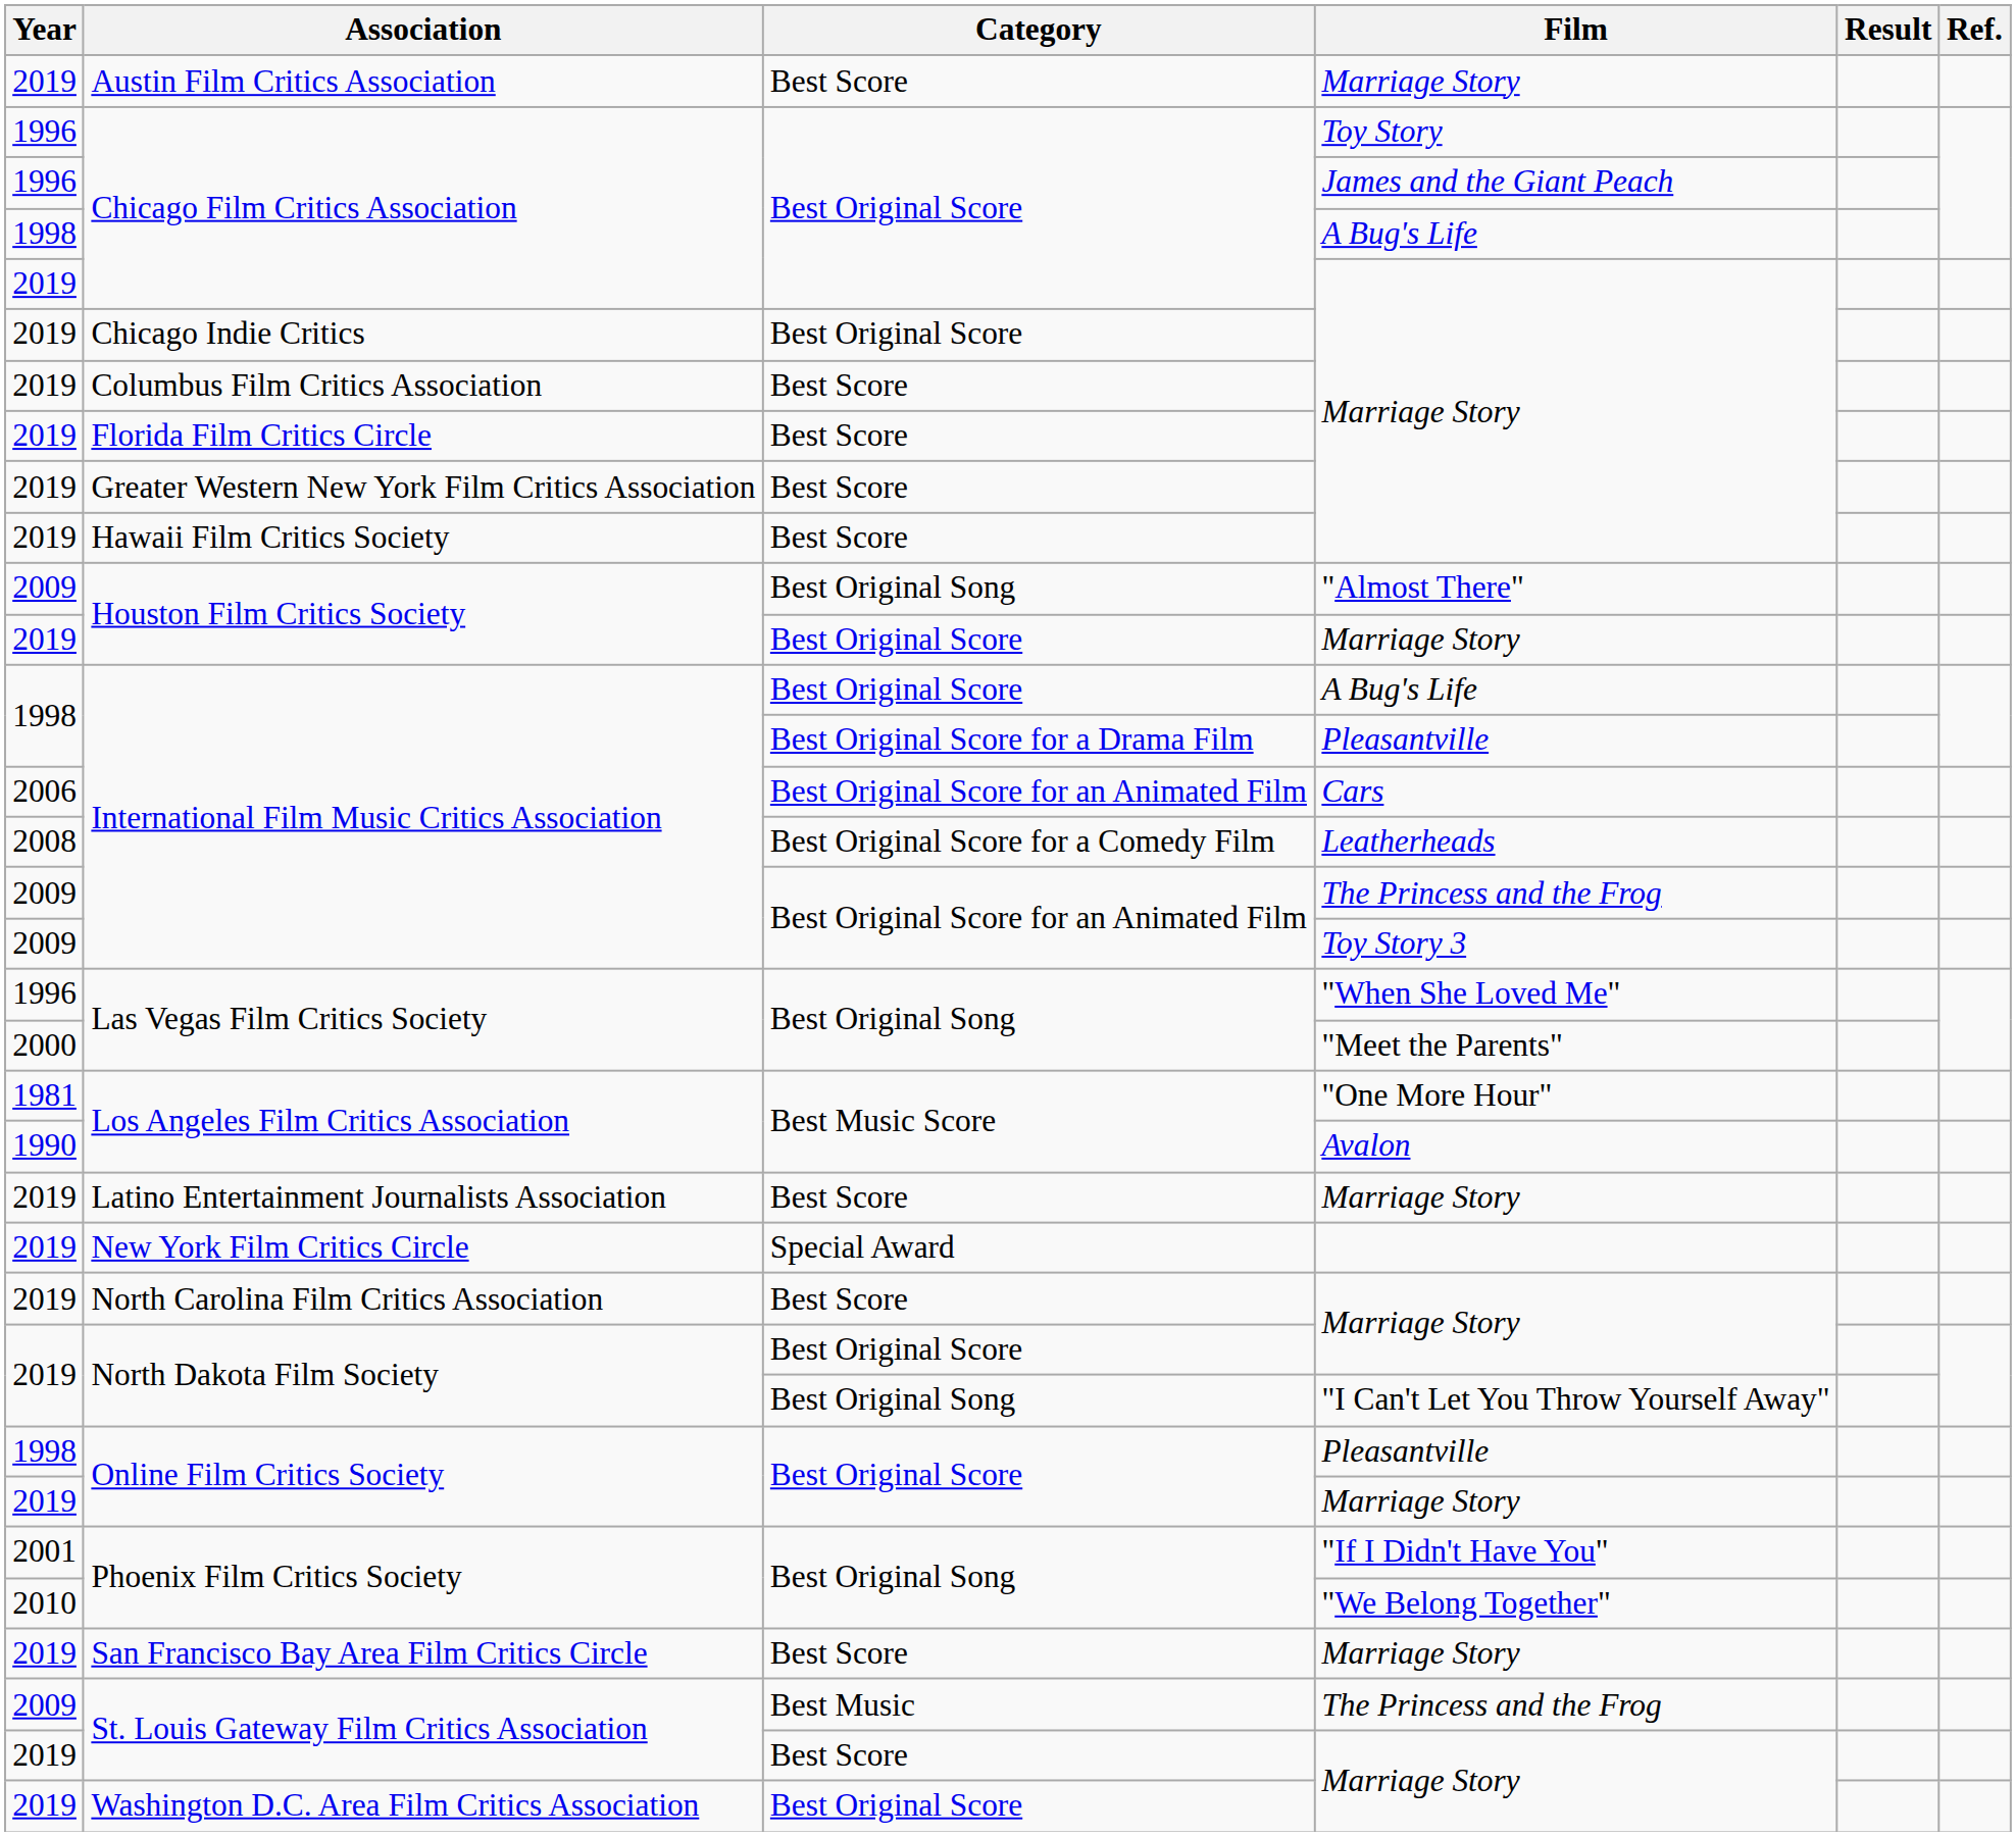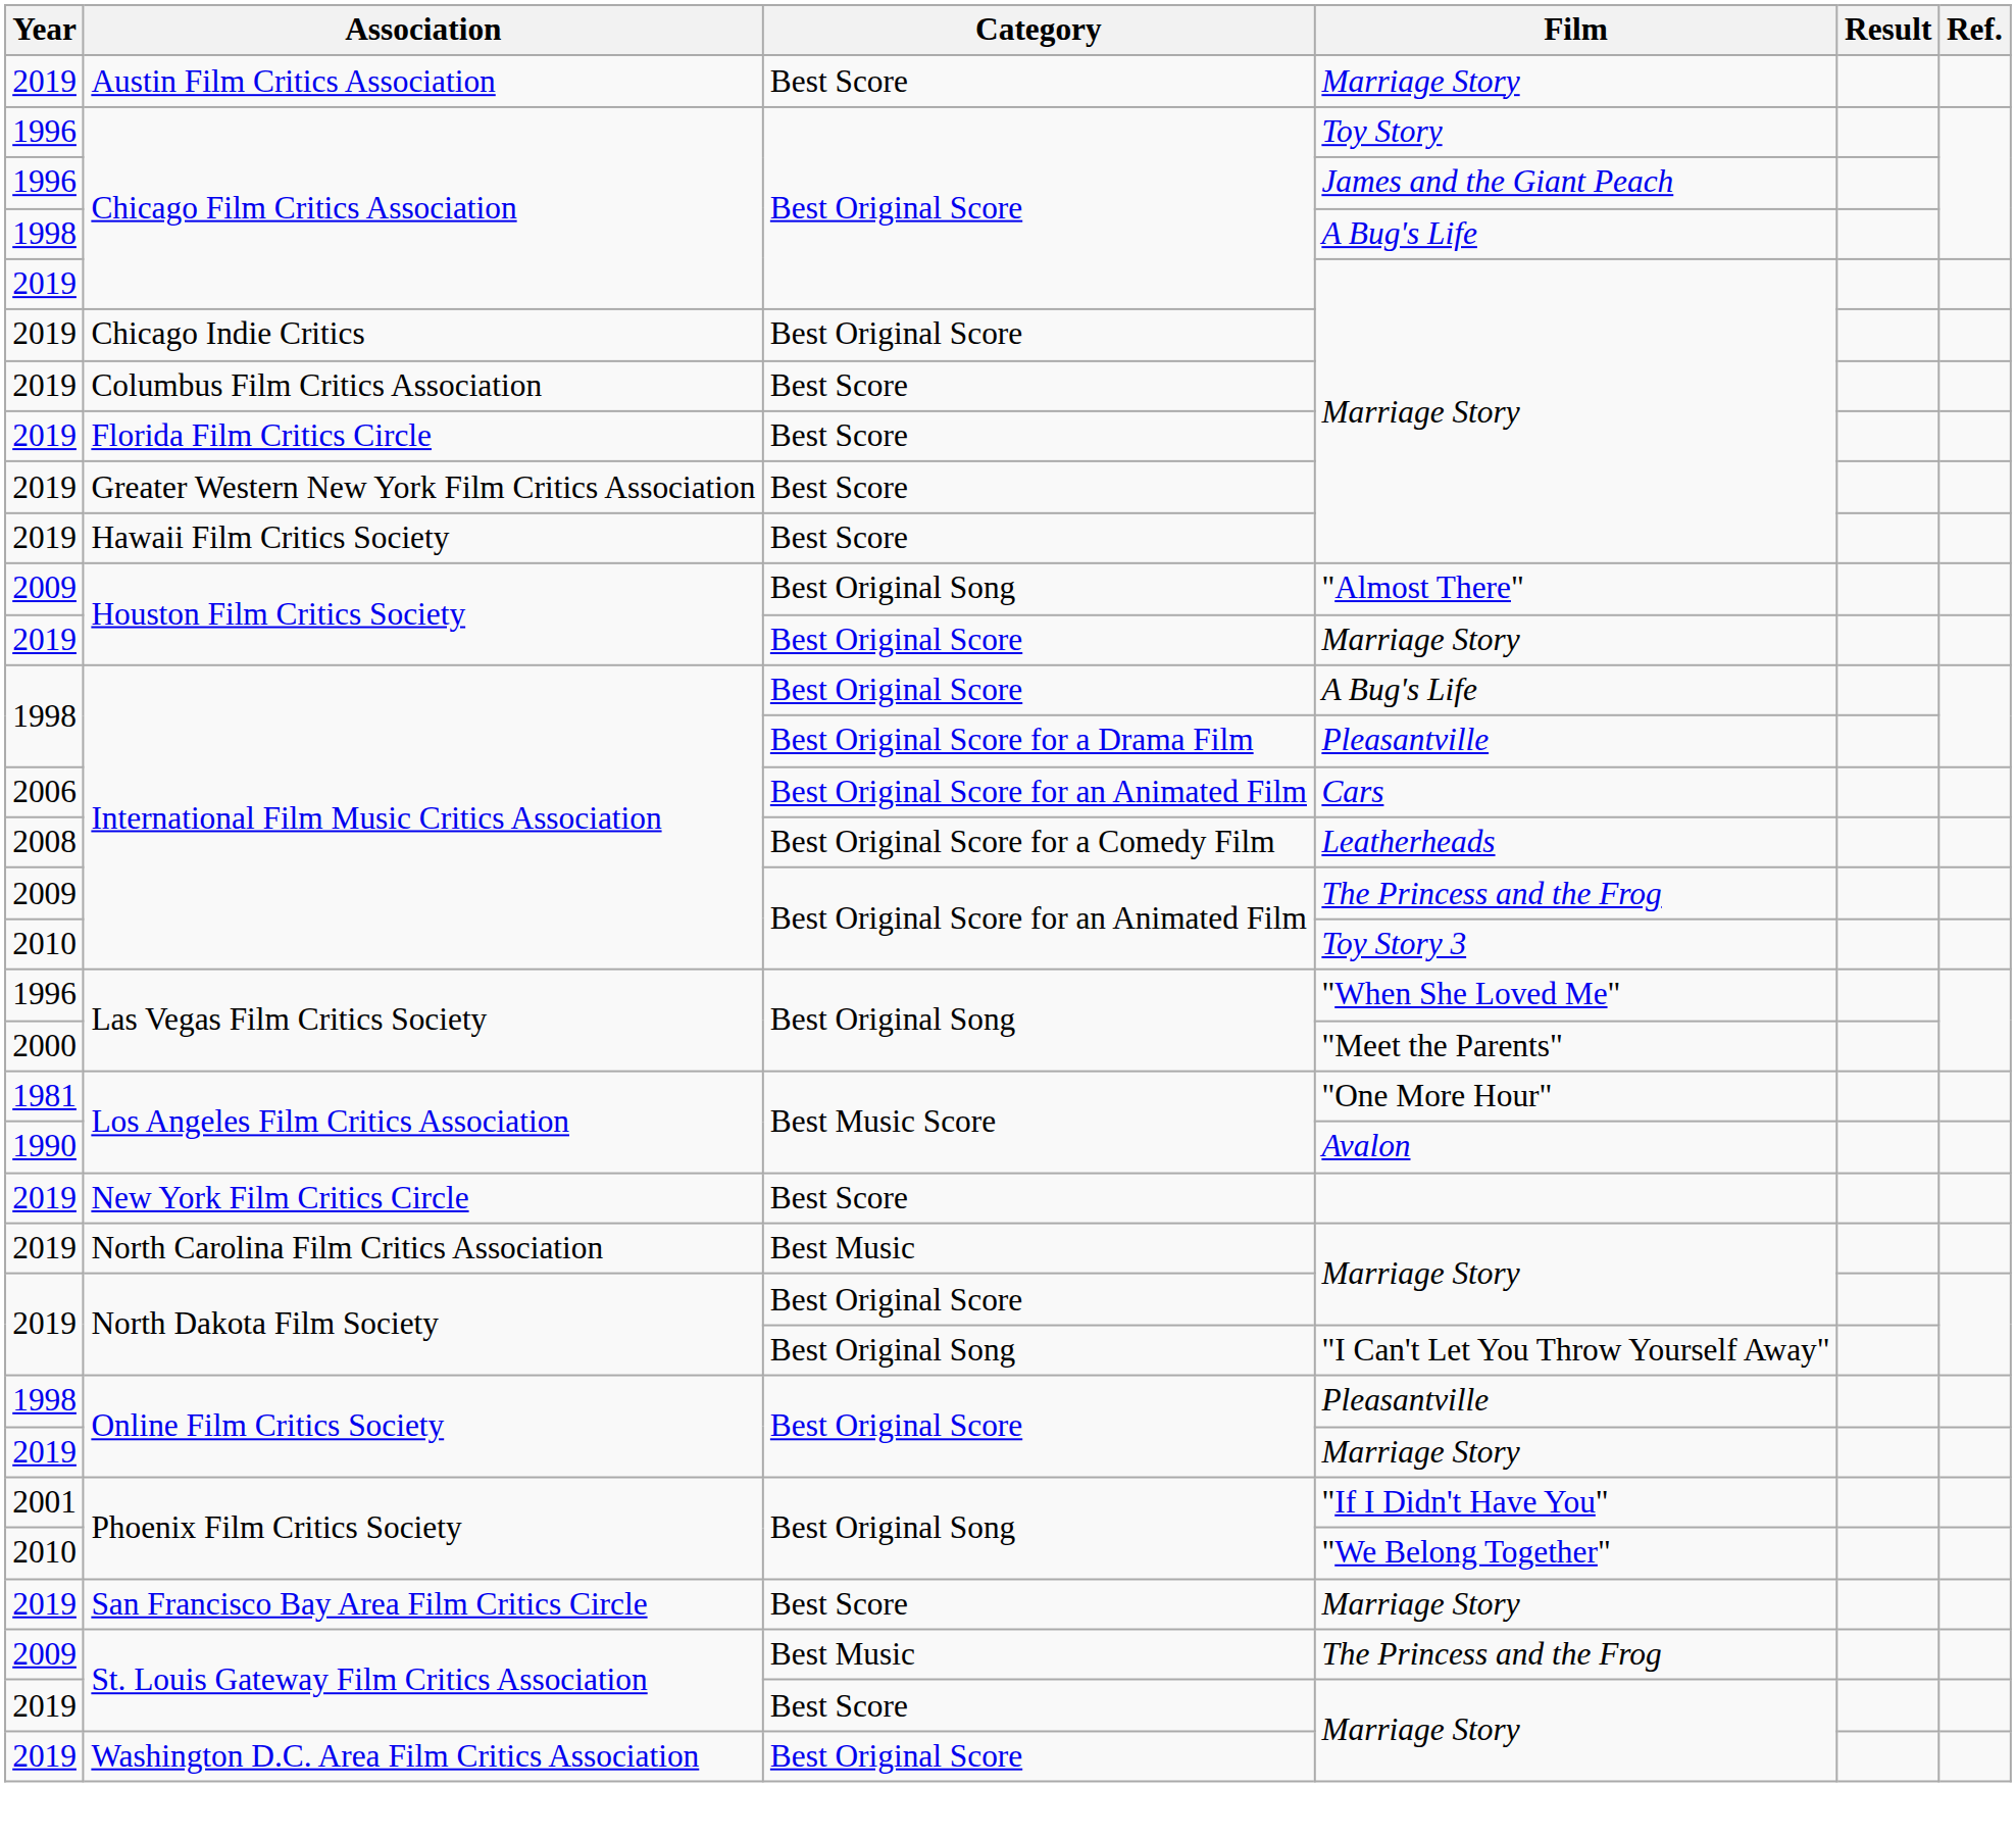 <table class="wikitable plainrowheaders unsortable">
 <tr>
 <th>Year</th>
 <th>Association</th>
 <th>Category</th>
 <th>Film</th>
 <th>Result</th>
 <th>Ref.</th>
 </tr>
 <tr>
 <td><a href='#'>2019</a></td>
 <td><a href='#'>Austin Film Critics Association</a></td>
 <td>Best Score</td>
 <td><em><a href='#'>Marriage Story</a></em></td>
 <td></td>
 <td align="center"></td>
 </tr>
 <tr>
 <td><a href='#'>1996</a></td>
 <td rowspan="4"><a href='#'>Chicago Film Critics Association</a></td>
 <td rowspan="4"><a href='#'>Best Original Score</a></td>
 <td><em><a href='#'>Toy Story</a></em></td>
 <td></td>
 <td align="center" rowspan="3"></td>
 </tr>
 <tr>
 <td><a href='#'>1996</a></td>
 <td><em><a href='#'>James and the Giant Peach</a></em></td>
 <td></td>
 </tr>
 <tr>
 <td><a href='#'>1998</a></td>
 <td><em><a href='#'>A Bug's Life</a></em></td>
 <td></td>
 </tr>
 <tr>
 <td><a href='#'>2019</a></td>
 <td rowspan="6"><em>Marriage Story</em></td>
 <td></td>
 <td align="center"></td>
 </tr>
 <tr>
 <td>2019</td>
 <td>Chicago Indie Critics</td>
 <td>Best Original Score</td>
 <td></td>
 <td align="center"></td>
 </tr>
 <tr>
 <td>2019</td>
 <td>Columbus Film Critics Association</td>
 <td>Best Score</td>
 <td></td>
 <td align="center"></td>
 </tr>
 <tr>
 <td><a href='#'>2019</a></td>
 <td><a href='#'>Florida Film Critics Circle</a></td>
 <td>Best Score</td>
 <td></td>
 <td align="center"></td>
 </tr>
 <tr>
 <td>2019</td>
 <td>Greater Western New York Film Critics Association</td>
 <td>Best Score</td>
 <td></td>
 <td align="center"></td>
 </tr>
 <tr>
 <td>2019</td>
 <td>Hawaii Film Critics Society</td>
 <td>Best Score</td>
 <td></td>
 <td align="center"></td>
 </tr>
 <tr>
 <td><a href='#'>2009</a></td>
 <td rowspan="2"><a href='#'>Houston Film Critics Society</a></td>
 <td>Best Original Song</td>
 <td>"<a href='#'>Almost There</a>" </td>
 <td></td>
 <td align="center"></td>
 </tr>
 <tr>
 <td><a href='#'>2019</a></td>
 <td><a href='#'>Best Original Score</a></td>
 <td><em>Marriage Story</em></td>
 <td></td>
 <td align="center"></td>
 </tr>
 <tr>
 <td rowspan="2">1998</td>
 <td rowspan="6"><a href='#'>International Film Music Critics Association</a></td>
 <td><a href='#'>Best Original Score</a></td>
 <td><em>A Bug's Life</em></td>
 <td></td>
 <td align="center" rowspan="2"></td>
 </tr>
 <tr>
 <td><a href='#'>Best Original Score for a Drama Film</a></td>
 <td><em><a href='#'>Pleasantville</a></em></td>
 <td></td>
 </tr>
 <tr>
 <td>2006</td>
 <td><a href='#'>Best Original Score for an Animated Film</a></td>
 <td><em><a href='#'>Cars</a></em></td>
 <td></td>
 <td align="center"></td>
 </tr>
 <tr>
 <td>2008</td>
 <td>Best Original Score for a Comedy Film</td>
 <td><em><a href='#'>Leatherheads</a></em></td>
 <td></td>
 <td align="center"></td>
 </tr>
 <tr>
 <td>2009</td>
 <td rowspan="2">Best Original Score for an Animated Film</td>
 <td><em><a href='#'>The Princess and the Frog</a></em></td>
 <td></td>
 <td align="center"></td>
 </tr>
 <tr>
-<td>2009</td>
+<td>2010</td>
 <td><em><a href='#'>Toy Story 3</a></em></td>
 <td></td>
 <td align="center"></td>
 </tr>
 <tr>
 <td>1996</td>
 <td rowspan="2">Las Vegas Film Critics Society</td>
 <td rowspan="2">Best Original Song</td>
 <td>"<a href='#'>When She Loved Me</a>" </td>
 <td></td>
 <td align="center" rowspan="2"></td>
 </tr>
 <tr>
 <td>2000</td>
 <td>"Meet the Parents" </td>
 <td></td>
 </tr>
 <tr>
 <td><a href='#'>1981</a></td>
 <td rowspan="2"><a href='#'>Los Angeles Film Critics Association</a></td>
 <td rowspan="2">Best Music Score</td>
 <td>"One More Hour" </td>
 <td></td>
 <td align="center"></td>
 </tr>
 <tr>
 <td><a href='#'>1990</a></td>
 <td><em><a href='#'>Avalon</a></em></td>
 <td></td>
 <td align="center"></td>
 </tr>
 <tr>
-<td>2019</td>
-<td>Latino Entertainment Journalists Association</td>
-<td>Best Score</td>
-<td><em>Marriage Story</em></td>
-<td></td>
-<td align="center"></td>
-</tr>
-<tr>
 <td><a href='#'>2019</a></td>
 <td><a href='#'>New York Film Critics Circle</a></td>
-<td>Special Award</td>
+<td>Best Score</td>
 <td></td>
 <td></td>
 <td align="center"></td>
 </tr>
 <tr>
 <td>2019</td>
 <td>North Carolina Film Critics Association</td>
-<td>Best Score</td>
+<td>Best Music</td>
 <td rowspan="2"><em>Marriage Story</em></td>
 <td></td>
 <td align="center"></td>
 </tr>
 <tr>
 <td rowspan="2">2019</td>
 <td rowspan="2">North Dakota Film Society</td>
 <td>Best Original Score</td>
 <td></td>
 <td align="center" rowspan="2"></td>
 </tr>
 <tr>
 <td>Best Original Song</td>
 <td>"I Can't Let You Throw Yourself Away" </td>
 <td></td>
 </tr>
 <tr>
 <td><a href='#'>1998</a></td>
 <td rowspan=2><a href='#'>Online Film Critics Society</a></td>
 <td rowspan="2"><a href='#'>Best Original Score</a></td>
 <td><em>Pleasantville</em></td>
 <td></td>
 <td align="center"></td>
 </tr>
 <tr>
 <td><a href='#'>2019</a></td>
 <td><em>Marriage Story</em></td>
 <td></td>
 <td align="center"></td>
 </tr>
 <tr>
 <td>2001</td>
 <td rowspan="2">Phoenix Film Critics Society</td>
 <td rowspan="2">Best Original Song</td>
 <td>"<a href='#'>If I Didn't Have You</a>" </td>
 <td></td>
 <td align="center"></td>
 </tr>
 <tr>
 <td>2010</td>
 <td>"<a href='#'>We Belong Together</a>" </td>
 <td></td>
 <td align="center"></td>
 </tr>
 <tr>
 <td><a href='#'>2019</a></td>
 <td><a href='#'>San Francisco Bay Area Film Critics Circle</a></td>
 <td>Best Score</td>
 <td><em>Marriage Story</em></td>
 <td></td>
 <td align="center"></td>
 </tr>
 <tr>
 <td><a href='#'>2009</a></td>
 <td rowspan="2"><a href='#'>St. Louis Gateway Film Critics Association</a></td>
 <td>Best Music</td>
 <td><em>The Princess and the Frog</em></td>
 <td></td>
 <td align="center"></td>
 </tr>
 <tr>
 <td>2019</td>
 <td>Best Score</td>
 <td rowspan="2"><em>Marriage Story</em></td>
 <td></td>
 <td align="center"></td>
 </tr>
 <tr>
 <td><a href='#'>2019</a></td>
 <td><a href='#'>Washington D.C. Area Film Critics Association</a></td>
 <td><a href='#'>Best Original Score</a></td>
 <td></td>
 <td align="center"></td>
 </tr>
 </table>
